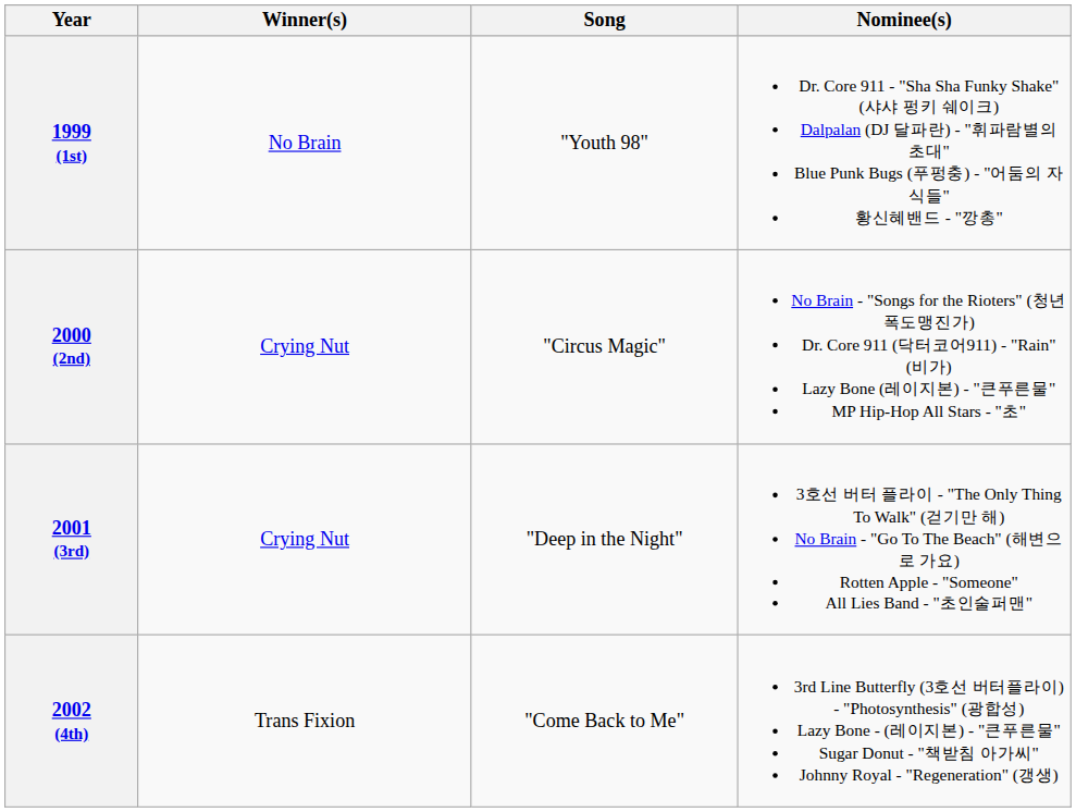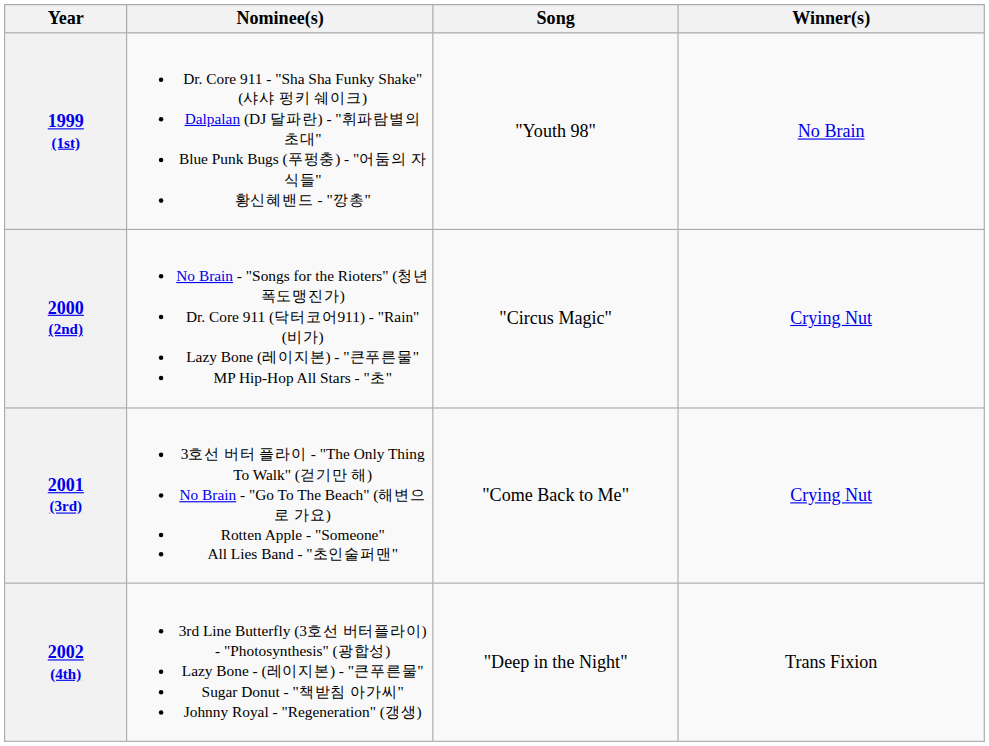 <table class="wikitable" style="text-align:center;">
 <tr style="background:#bebebe;">
 <th scope="col" style="width:10%;">Year</th>
+<th scope="col" style="width:25%;">Nominee(s)</th>
+<th scope="col" style="width:20%;">Song</th>
 <th scope="col" style="width:25%;">Winner(s)</th>
-<th scope="col" style="width:20%;">Song</th>
-<th scope="col" style="width:25%;">Nominee(s)</th>
 </tr>
 <tr>
 <th scope="row" style="text-align:center"><a href='#'>1999<br><small>(1st)</small></a></th>
+<td style="font-size: 85%;"><br><ul><li>Dr. Core 911 - "Sha Sha Funky Shake" (샤샤 펑키 쉐이크)</li><li><a href='#'>Dalpalan</a> (DJ 달파란) - "휘파람별의 초대"</li><li>Blue Punk Bugs (푸펑충) - "어둠의 자식들"</li><li>황신혜밴드 - "깡총"</li></ul></td>
+<td>"Youth 98"</td>
 <td><a href='#'>No Brain</a></td>
-<td>"Youth 98"</td>
-<td style="font-size: 85%;"><br><ul><li>Dr. Core 911 - "Sha Sha Funky Shake" (샤샤 펑키 쉐이크)</li><li><a href='#'>Dalpalan</a> (DJ 달파란) - "휘파람별의 초대"</li><li>Blue Punk Bugs (푸펑충) - "어둠의 자식들"</li><li>황신혜밴드 - "깡총"</li></ul></td>
 </tr>
 <tr>
 <th scope="row" style="text-align:center"><a href='#'>2000<br><small>(2nd)</small></a></th>
+<td style="font-size: 85%;"><br><ul><li><a href='#'>No Brain</a> - "Songs for the Rioters" (청년폭도맹진가)</li><li>Dr. Core 911 (닥터코어911) - "Rain" (비가)</li><li>Lazy Bone (레이지본) - "큰푸른물"</li><li>MP Hip-Hop All Stars - "초"</li></ul></td>
+<td>"Circus Magic"</td>
 <td><a href='#'>Crying Nut</a></td>
-<td>"Circus Magic"</td>
-<td style="font-size: 85%;"><br><ul><li><a href='#'>No Brain</a> - "Songs for the Rioters" (청년폭도맹진가)</li><li>Dr. Core 911 (닥터코어911) - "Rain" (비가)</li><li>Lazy Bone (레이지본) - "큰푸른물"</li><li>MP Hip-Hop All Stars - "초"</li></ul></td>
 </tr>
 <tr>
 <th scope="row" style="text-align:center"><a href='#'>2001<br><small>(3rd)</small></a></th>
+<td style="font-size: 85%;"><br><ul><li>3호선 버터 플라이  - "The Only Thing To Walk" (걷기만 해)</li><li><a href='#'>No Brain</a> - "Go To The Beach" (해변으로 가요)</li><li>Rotten Apple - "Someone"</li><li>All Lies Band - "초인술퍼맨"</li></ul></td>
+<td>"Come Back to Me"</td>
 <td><a href='#'>Crying Nut</a></td>
-<td>"Deep in the Night"</td>
-<td style="font-size: 85%;"><br><ul><li>3호선 버터 플라이  - "The Only Thing To Walk" (걷기만 해)</li><li><a href='#'>No Brain</a> - "Go To The Beach" (해변으로 가요)</li><li>Rotten Apple - "Someone"</li><li>All Lies Band - "초인술퍼맨"</li></ul></td>
 </tr>
 <tr>
 <th scope="row" style="text-align:center"><a href='#'>2002<br><small>(4th)</small></a></th>
+<td style="font-size: 85%;"><br><ul><li>3rd Line Butterfly (3호선 버터플라이) - "Photosynthesis" (광합성)</li><li>Lazy Bone - (레이지본) - "큰푸른물"</li><li>Sugar Donut - "책받침 아가씨"</li><li>Johnny Royal - "Regeneration" (갱생)</li></ul></td>
+<td>"Deep in the Night"</td>
 <td>Trans Fixion</td>
-<td>"Come Back to Me"</td>
-<td style="font-size: 85%;"><br><ul><li>3rd Line Butterfly (3호선 버터플라이) - "Photosynthesis" (광합성)</li><li>Lazy Bone - (레이지본) - "큰푸른물"</li><li>Sugar Donut - "책받침 아가씨"</li><li>Johnny Royal - "Regeneration" (갱생)</li></ul></td>
 </tr>
 </table>
